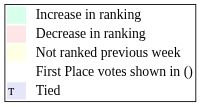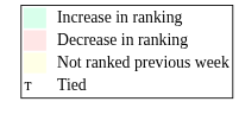 <table style="border:1px solid black; float:right;">
 <tr>
 <td style="background:#D8FFEB; width:20px;"></td>
 <td> </td>
 <td>Increase in ranking</td>
 </tr>
 <tr>
 <td style="background:#FFE6E6; width:20px;"></td>
 <td> </td>
 <td>Decrease in ranking</td>
 </tr>
 <tr>
 <td style="background:#FFFFE6; width:20px;"></td>
 <td> </td>
 <td>Not ranked previous week</td>
 </tr>
 <tr>
-<td> </td>
-<td> </td>
-<td>First Place votes shown in ()</td>
-</tr>
-<tr>
-<td style="background: lavender;">т</td>
+<td>т</td>
 <td> </td>
 <td>Tied</td>
 </tr>
 </table>
